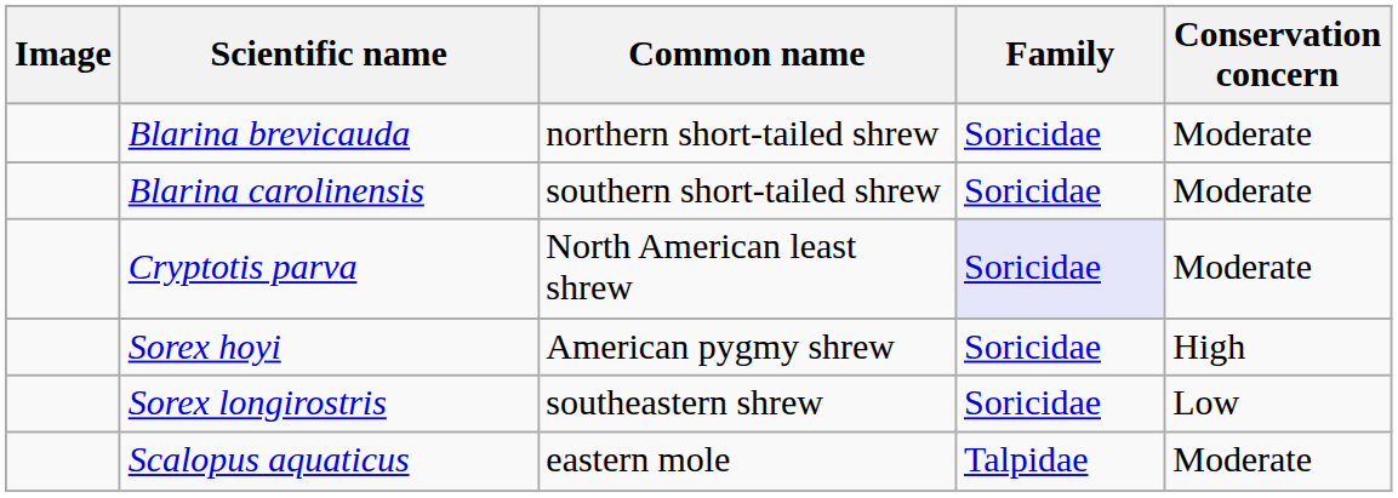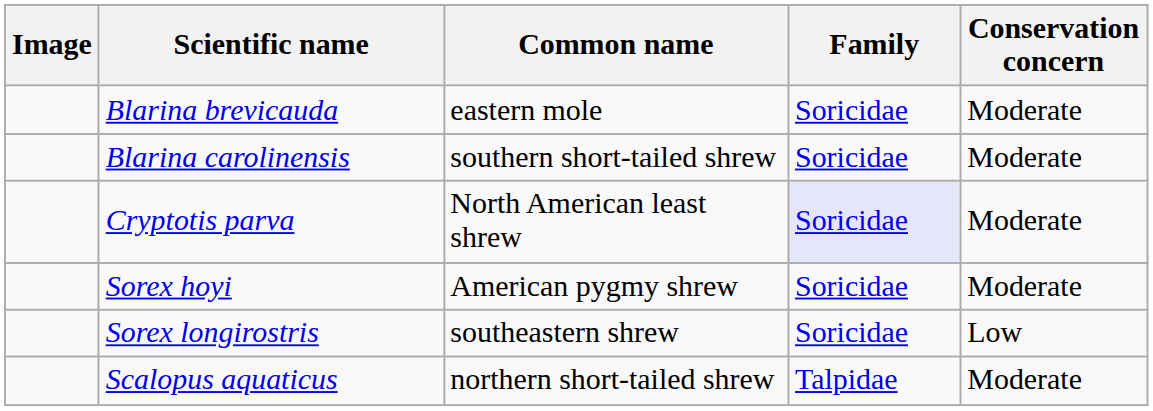 <table class="wikitable sortable" style="width:98%">
 <tr>
 <th width = 5% class="unsortable"><strong>Image</strong></th>
 <th width = 30%><strong>Scientific name</strong></th>
 <th width = 30%><strong>Common name</strong></th>
 <th width = 15%><strong>Family</strong></th>
 <th width = 15%><strong>Conservation<br>concern</strong></th>
 </tr>
 <tr>
 <td></td>
 <td><em><a href='#'>Blarina brevicauda</a></em></td>
-<td>northern short-tailed shrew</td>
+<td>eastern mole</td>
 <td><a href='#'>Soricidae</a></td>
 <td>Moderate</td>
 </tr>
 <tr>
 <td></td>
 <td><em><a href='#'>Blarina carolinensis</a></em></td>
 <td>southern short-tailed shrew</td>
 <td><a href='#'>Soricidae</a></td>
 <td>Moderate</td>
 </tr>
 <tr>
 <td></td>
 <td><em><a href='#'>Cryptotis parva</a></em></td>
 <td>North American least shrew</td>
 <td style="background: lavender;"><a href='#'>Soricidae</a></td>
 <td>Moderate</td>
 </tr>
 <tr>
 <td></td>
 <td><em><a href='#'>Sorex hoyi</a></em></td>
 <td>American pygmy shrew</td>
 <td><a href='#'>Soricidae</a></td>
-<td>High</td>
+<td>Moderate</td>
 </tr>
 <tr>
 <td></td>
 <td><em><a href='#'>Sorex longirostris</a></em></td>
 <td>southeastern shrew</td>
 <td><a href='#'>Soricidae</a></td>
 <td>Low</td>
 </tr>
 <tr>
 <td></td>
 <td><em><a href='#'>Scalopus aquaticus</a></em></td>
-<td>eastern mole</td>
+<td>northern short-tailed shrew</td>
 <td><a href='#'>Talpidae</a></td>
 <td>Moderate</td>
 </tr>
 </table>
